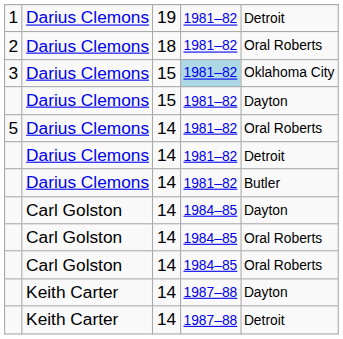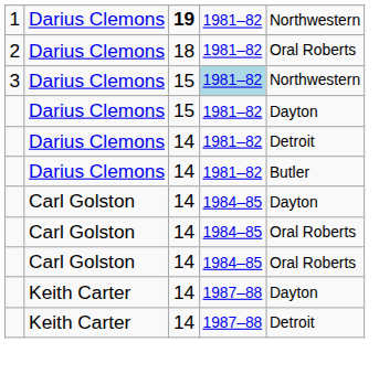 <table class="wikitable">
 <tr>
 </tr>
 <tr>
 <td>1</td>
 <td><a href='#'>Darius Clemons</a></td>
-<td>19</td>
+<td><strong>19</strong></td>
 <td style="font-size:80%;"><a href='#'>1981–82</a></td>
-<td style="font-size:80%;">Detroit</td>
+<td style="font-size:80%;">Northwestern</td>
 </tr>
 <tr>
 <td>2</td>
 <td><a href='#'>Darius Clemons</a></td>
 <td>18</td>
 <td style="font-size:80%;"><a href='#'>1981–82</a></td>
 <td style="font-size:80%;">Oral Roberts</td>
 </tr>
 <tr>
 <td>3</td>
 <td><a href='#'>Darius Clemons</a></td>
 <td>15</td>
 <td style="background: lightblue; font-size:80%;"><a href='#'>1981–82</a></td>
-<td style="font-size:80%;">Oklahoma City</td>
+<td style="font-size:80%;">Northwestern</td>
 </tr>
 <tr>
 <td></td>
 <td><a href='#'>Darius Clemons</a></td>
 <td>15</td>
 <td style="font-size:80%;"><a href='#'>1981–82</a></td>
 <td style="font-size:80%;">Dayton</td>
-</tr>
-<tr>
-<td>5</td>
-<td><a href='#'>Darius Clemons</a></td>
-<td>14</td>
-<td style="font-size:80%;"><a href='#'>1981–82</a></td>
-<td style="font-size:80%;">Oral Roberts</td>
 </tr>
 <tr>
 <td></td>
 <td><a href='#'>Darius Clemons</a></td>
 <td>14</td>
 <td style="font-size:80%;"><a href='#'>1981–82</a></td>
 <td style="font-size:80%;">Detroit</td>
 </tr>
 <tr>
 <td></td>
 <td><a href='#'>Darius Clemons</a></td>
 <td>14</td>
 <td style="font-size:80%;"><a href='#'>1981–82</a></td>
 <td style="font-size:80%;">Butler</td>
 </tr>
 <tr>
 <td></td>
 <td>Carl Golston</td>
 <td>14</td>
 <td style="font-size:80%;"><a href='#'>1984–85</a></td>
 <td style="font-size:80%;">Dayton</td>
 </tr>
 <tr>
 <td></td>
 <td>Carl Golston</td>
 <td>14</td>
 <td style="font-size:80%;"><a href='#'>1984–85</a></td>
 <td style="font-size:80%;">Oral Roberts</td>
 </tr>
 <tr>
 <td></td>
 <td>Carl Golston</td>
 <td>14</td>
 <td style="font-size:80%;"><a href='#'>1984–85</a></td>
 <td style="font-size:80%;">Oral Roberts</td>
 </tr>
 <tr>
 <td></td>
 <td>Keith Carter</td>
 <td>14</td>
 <td style="font-size:80%;"><a href='#'>1987–88</a></td>
 <td style="font-size:80%;">Dayton</td>
 </tr>
 <tr>
 <td></td>
 <td>Keith Carter</td>
 <td>14</td>
 <td style="font-size:80%;"><a href='#'>1987–88</a></td>
 <td style="font-size:80%;">Detroit</td>
 </tr>
 </table>
